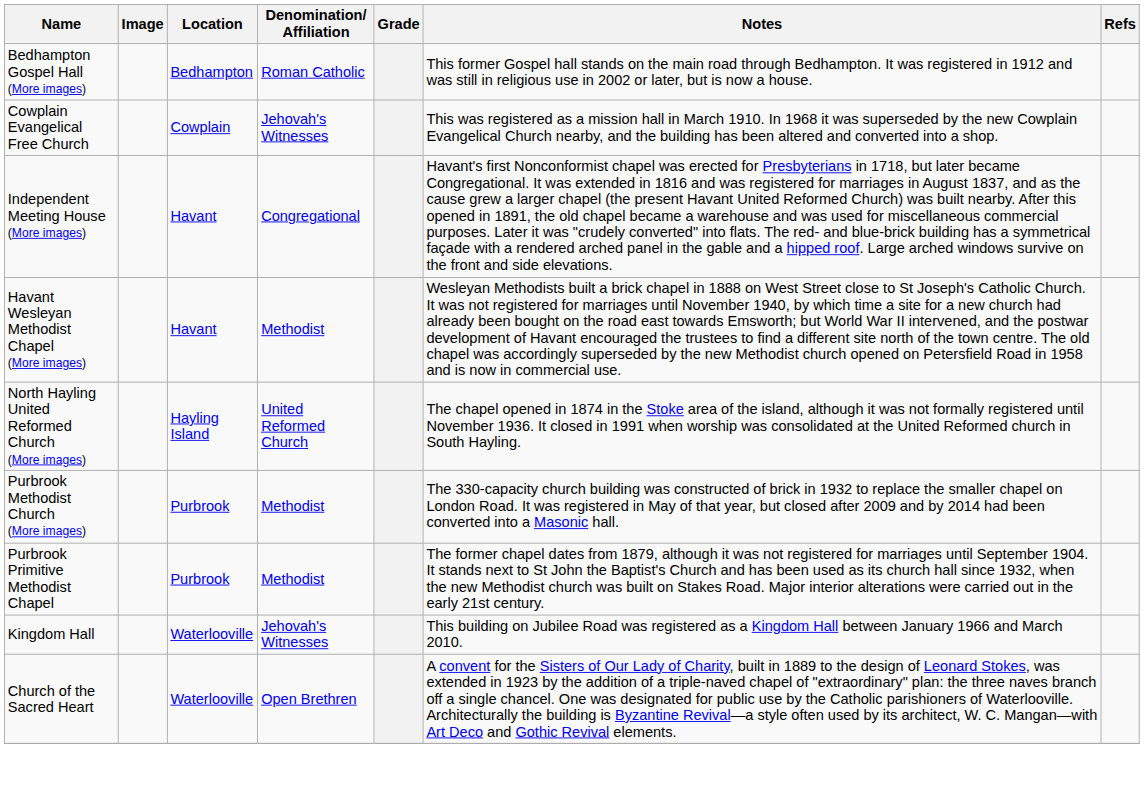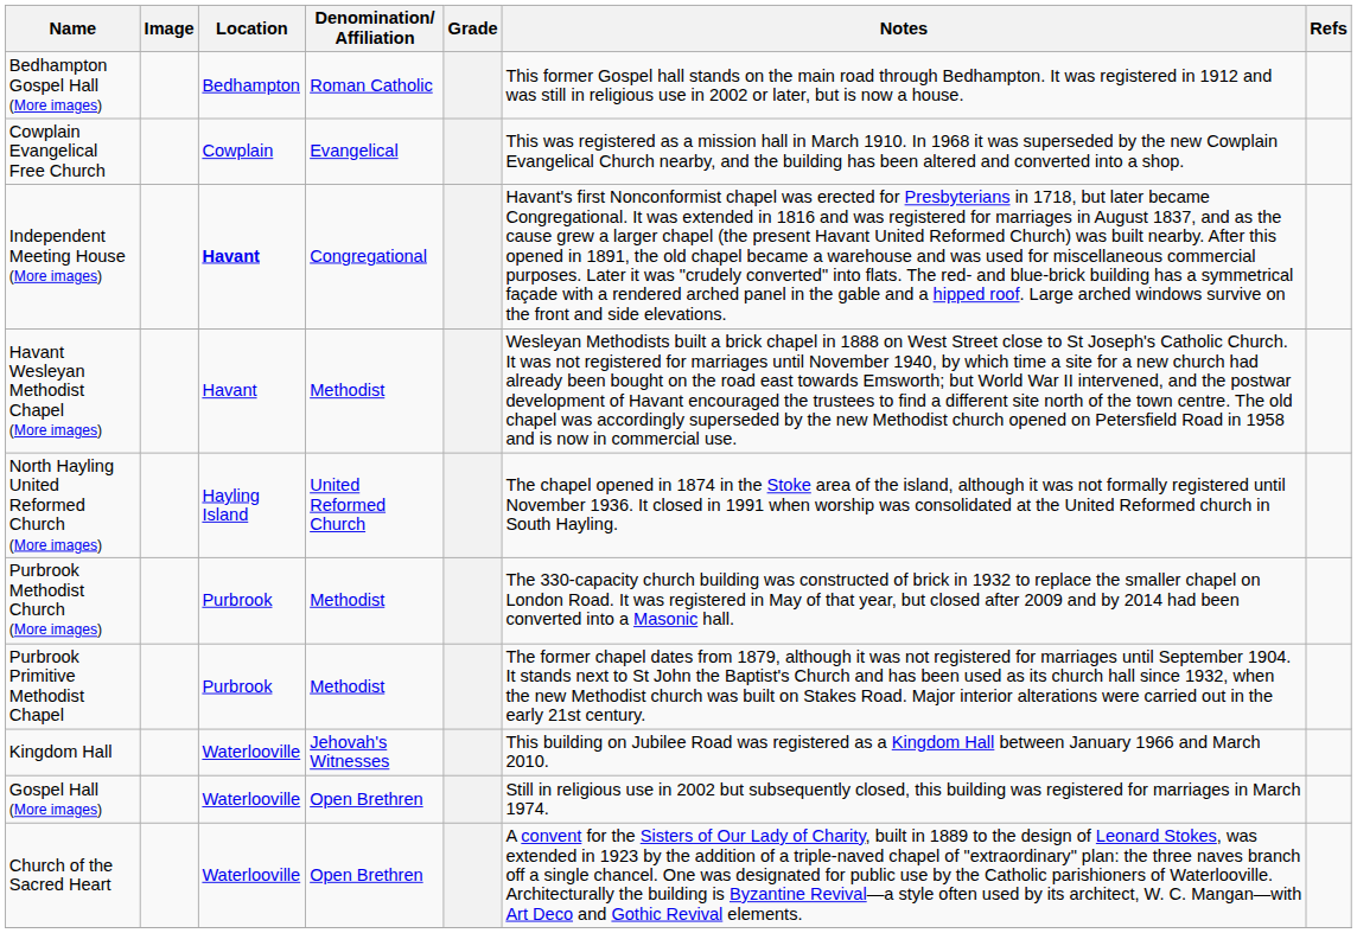 <table class="wikitable sortable">
 <tr>
 <th align="center">Name</th>
 <th align="center" class="unsortable">Image</th>
 <th align="center">Location</th>
 <th align="center">Denomination/<br>Affiliation</th>
 <th align="center">Grade</th>
 <th align="center" class="unsortable">Notes</th>
 <th align="center" class="unsortable">Refs</th>
 </tr>
 <tr>
 <td>Bedhampton Gospel Hall<br><small>(<a href='#'>More images</a>)</small></td>
 <td></td>
 <td><a href='#'>Bedhampton</a><br></td>
 <td><a href='#'>Roman Catholic</a></td>
 <th align="center"></th>
 <td>This former Gospel hall stands on the main road through Bedhampton.  It was registered in 1912 and was still in religious use in 2002 or later, but is now a house.</td>
 <td><br></td>
 </tr>
 <tr>
 <td>Cowplain Evangelical Free Church</td>
 <td></td>
 <td><a href='#'>Cowplain</a><br></td>
-<td><a href='#'>Jehovah's Witnesses</a></td>
+<td><a href='#'>Evangelical</a></td>
 <th align="center"></th>
 <td>This was registered as a mission hall in March 1910.  In 1968 it was superseded by the new Cowplain Evangelical Church nearby, and the building has been altered and converted into a shop.</td>
 <td></td>
 </tr>
 <tr>
 <td>Independent Meeting House<br><small>(<a href='#'>More images</a>)</small></td>
 <td></td>
-<td><a href='#'>Havant</a><br></td>
+<td><strong><a href='#'>Havant</a><br></strong></td>
 <td><a href='#'>Congregational</a></td>
 <th></th>
 <td>Havant's first Nonconformist chapel was erected for <a href='#'>Presbyterians</a> in 1718, but later became Congregational.  It was extended in 1816 and was registered for marriages in August 1837, and as the cause grew a larger chapel (the present Havant United Reformed Church) was built nearby.  After this opened in 1891, the old chapel became a warehouse and was used for miscellaneous commercial purposes.  Later it was "crudely converted" into flats.  The red- and blue-brick building has a symmetrical façade with a rendered arched panel in the gable and a <a href='#'>hipped roof</a>.  Large arched windows survive on the front and side elevations.</td>
 <td><br><br><br><br></td>
 </tr>
 <tr>
 <td>Havant Wesleyan Methodist Chapel<br><small>(<a href='#'>More images</a>)</small></td>
 <td></td>
 <td><a href='#'>Havant</a><br></td>
 <td><a href='#'>Methodist</a></td>
 <th align="center"></th>
 <td>Wesleyan Methodists built a brick chapel in 1888 on West Street close to St Joseph's Catholic Church.  It was not registered for marriages until November 1940, by which time a site for a new church had already been bought on the road east towards Emsworth; but World War II intervened, and the postwar development of Havant encouraged the trustees to find a different site north of the town centre.  The old chapel was accordingly superseded by the new Methodist church opened on Petersfield Road in 1958 and is now in commercial use.</td>
 <td><br><br></td>
 </tr>
 <tr>
 <td>North Hayling United Reformed Church<br><small>(<a href='#'>More images</a>)</small></td>
 <td></td>
 <td><a href='#'>Hayling Island</a><br></td>
 <td><a href='#'>United Reformed Church</a></td>
 <th align="center"></th>
 <td>The chapel opened in 1874 in the <a href='#'>Stoke</a> area of the island, although it was not formally registered until November 1936.  It closed in 1991 when worship was consolidated at the United Reformed church in South Hayling.</td>
 <td><br></td>
 </tr>
 <tr>
 <td>Purbrook Methodist Church<br><small>(<a href='#'>More images</a>)</small></td>
 <td></td>
 <td><a href='#'>Purbrook</a><br></td>
 <td><a href='#'>Methodist</a></td>
 <th align="center"></th>
 <td>The 330-capacity church building was constructed of brick in 1932 to replace the smaller chapel on London Road.  It was registered in May of that year, but closed after 2009 and by 2014 had been converted into a <a href='#'>Masonic</a> hall.</td>
 <td><br></td>
 </tr>
 <tr>
 <td>Purbrook Primitive Methodist Chapel</td>
 <td></td>
 <td><a href='#'>Purbrook</a><br></td>
 <td><a href='#'>Methodist</a></td>
 <th align="center"></th>
 <td>The former chapel dates from 1879, although it was not registered for marriages until September 1904.  It stands next to St John the Baptist's Church and has been used as its church hall since 1932, when the new Methodist church was built on Stakes Road.  Major interior alterations were carried out in the early 21st century.</td>
 <td><br><br></td>
 </tr>
 <tr>
 <td>Kingdom Hall</td>
 <td></td>
 <td><a href='#'>Waterlooville</a><br></td>
 <td><a href='#'>Jehovah's Witnesses</a></td>
 <th align="center"></th>
 <td>This building on Jubilee Road was registered as a <a href='#'>Kingdom Hall</a> between January 1966 and March 2010.</td>
 <td></td>
 </tr>
 <tr>
+<td>Gospel Hall<br><small>(<a href='#'>More images</a>)</small></td>
+<td></td>
+<td><a href='#'>Waterlooville</a><br></td>
+<td><a href='#'>Open Brethren</a></td>
+<th align="center"></th>
+<td>Still in religious use in 2002 but subsequently closed, this building was registered for marriages in March 1974.</td>
+<td><br></td>
+</tr>
+<tr>
 <td>Church of the Sacred Heart</td>
 <td></td>
 <td><a href='#'>Waterlooville</a><br></td>
 <td><a href='#'>Open Brethren</a></td>
 <th></th>
 <td>A <a href='#'>convent</a> for the <a href='#'>Sisters of Our Lady of Charity</a>, built in 1889 to the design of <a href='#'>Leonard Stokes</a>, was extended in 1923 by the addition of a triple-naved chapel of "extraordinary" plan: the three naves branch off a single chancel.  One was designated for public use by the Catholic parishioners of Waterlooville.  Architecturally the building is <a href='#'>Byzantine Revival</a>—a style often used by its architect, W. C. Mangan—with <a href='#'>Art Deco</a> and <a href='#'>Gothic Revival</a> elements.</td>
 <td><br><br></td>
 </tr>
 <tr>
 </tr>
 </table>
